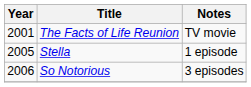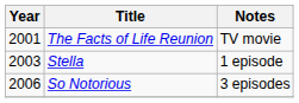 <table class="wikitable">
 <tr>
 <th>Year</th>
 <th>Title</th>
 <th>Notes</th>
 </tr>
 <tr>
 <td>2001</td>
 <td><em><a href='#'>The Facts of Life Reunion</a></em></td>
 <td>TV movie</td>
 </tr>
 <tr>
-<td>2005</td>
+<td>2003</td>
 <td><em><a href='#'>Stella</a></em></td>
 <td>1 episode</td>
 </tr>
 <tr>
 <td>2006</td>
 <td><em><a href='#'>So Notorious</a></em></td>
 <td>3 episodes</td>
 </tr>
 <tr>
 </tr>
 </table>
